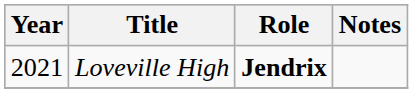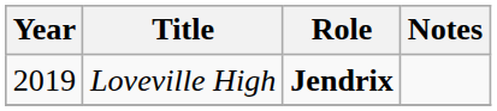 <table class="wikitable unsortable">
 <tr>
 <th scope="col">Year</th>
 <th scope="col">Title</th>
 <th scope="col">Role</th>
 <th scope="col">Notes</th>
 </tr>
 <tr>
-<td>2021</td>
+<td>2019</td>
 <td scope="row"><em>Loveville High</em></td>
 <td><strong>Jendrix</strong></td>
 <td></td>
 </tr>
 <tr>
 </tr>
 </table>
